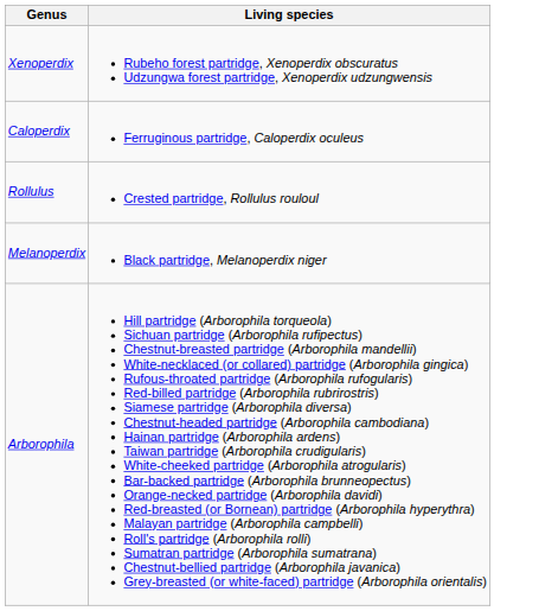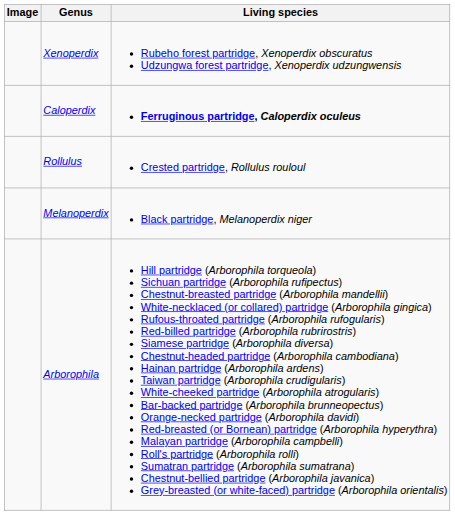 <table class="wikitable">
 <tr>
+<th>Image</th>
 <th>Genus</th>
 <th>Living species</th>
 </tr>
 <tr>
+<td></td>
 <td><em><a href='#'>Xenoperdix</a></em></td>
 <td><br><ul><li><a href='#'>Rubeho forest partridge</a>, <em>Xenoperdix obscuratus</em></li><li><a href='#'>Udzungwa forest partridge</a>, <em>Xenoperdix udzungwensis</em></li></ul></td>
 </tr>
 <tr>
+<td></td>
 <td><em><a href='#'>Caloperdix</a></em></td>
-<td><br><ul><li><a href='#'>Ferruginous partridge</a>, <em>Caloperdix oculeus</em></li></ul></td>
+<td><strong><br><ul><li><a href='#'>Ferruginous partridge</a>, <em>Caloperdix oculeus</em></li></ul></strong></td>
 </tr>
 <tr>
+<td></td>
 <td><em><a href='#'>Rollulus</a></em></td>
 <td><br><ul><li><a href='#'>Crested partridge</a>, <em>Rollulus rouloul</em></li></ul></td>
 </tr>
 <tr>
+<td></td>
 <td><em><a href='#'>Melanoperdix</a></em></td>
 <td><br><ul><li><a href='#'>Black partridge</a>, <em>Melanoperdix niger</em></li></ul></td>
 </tr>
 <tr>
+<td></td>
 <td><em><a href='#'>Arborophila</a></em></td>
 <td><br><ul><li><a href='#'>Hill partridge</a> (<em>Arborophila torqueola</em>)</li><li><a href='#'>Sichuan partridge</a> (<em>Arborophila rufipectus</em>)</li><li><a href='#'>Chestnut-breasted partridge</a> (<em>Arborophila mandellii</em>)</li><li><a href='#'>White-necklaced (or collared) partridge</a> (<em>Arborophila gingica</em>)</li><li><a href='#'>Rufous-throated partridge</a> (<em>Arborophila rufogularis</em>)</li><li><a href='#'>Red-billed partridge</a> (<em>Arborophila rubrirostris</em>)</li><li><a href='#'>Siamese partridge</a> (<em>Arborophila diversa</em>)</li><li><a href='#'>Chestnut-headed partridge</a> (<em>Arborophila cambodiana</em>)</li><li><a href='#'>Hainan partridge</a> (<em>Arborophila ardens</em>)</li><li><a href='#'>Taiwan partridge</a> (<em>Arborophila crudigularis</em>)</li><li><a href='#'>White-cheeked partridge</a> (<em>Arborophila atrogularis</em>)</li><li><a href='#'>Bar-backed partridge</a> (<em>Arborophila brunneopectus</em>)</li><li><a href='#'>Orange-necked partridge</a> (<em>Arborophila davidi</em>)</li><li><a href='#'>Red-breasted (or Bornean) partridge</a> (<em>Arborophila hyperythra</em>)</li><li><a href='#'>Malayan partridge</a> (<em>Arborophila campbelli</em>)</li><li><a href='#'>Roll's partridge</a> (<em>Arborophila rolli</em>)</li><li><a href='#'>Sumatran partridge</a> (<em>Arborophila sumatrana</em>)</li><li><a href='#'>Chestnut-bellied partridge</a> (<em>Arborophila javanica</em>)</li><li><a href='#'>Grey-breasted (or white-faced) partridge</a> (<em>Arborophila orientalis</em>)</li></ul></td>
 </tr>
 </table>
